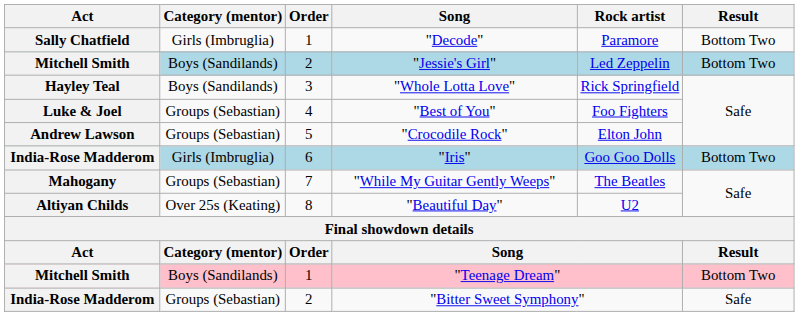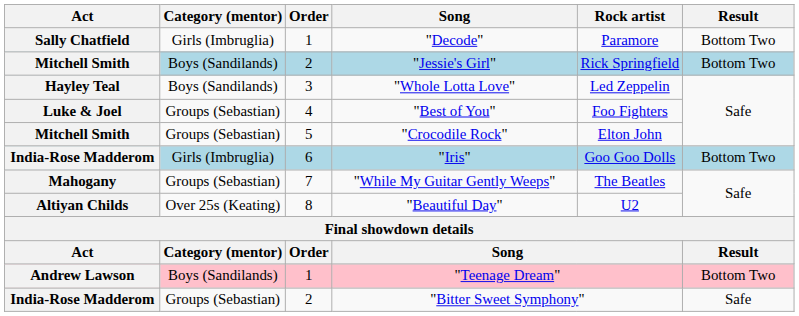 <table class="wikitable plainrowheaders" style="text-align:center;">
 <tr>
 <th scope="col">Act</th>
 <th scope="col">Category (mentor)</th>
 <th scope="col">Order</th>
 <th scope="col" style="width:16em;">Song</th>
 <th scope="col">Rock artist</th>
 <th scope="col" style="width:7em;">Result</th>
 </tr>
 <tr>
 <th scope="row">Sally Chatfield</th>
 <td>Girls (Imbruglia)</td>
 <td>1</td>
 <td>"<a href='#'>Decode</a>"</td>
 <td><a href='#'>Paramore</a></td>
 <td>Bottom Two</td>
 </tr>
 <tr style="background:lightblue;">
 <th scope="row">Mitchell Smith</th>
 <td>Boys (Sandilands)</td>
 <td>2</td>
 <td>"<a href='#'>Jessie's Girl</a>"</td>
-<td><a href='#'>Led Zeppelin</a></td>
+<td><a href='#'>Rick Springfield</a></td>
 <td>Bottom Two</td>
 </tr>
 <tr>
 <th scope="row">Hayley Teal</th>
 <td>Boys (Sandilands)</td>
 <td>3</td>
 <td>"<a href='#'>Whole Lotta Love</a>"</td>
-<td><a href='#'>Rick Springfield</a></td>
+<td><a href='#'>Led Zeppelin</a></td>
 <td rowspan=3>Safe</td>
 </tr>
 <tr>
 <th scope="row">Luke & Joel</th>
 <td>Groups (Sebastian)</td>
 <td>4</td>
 <td>"<a href='#'>Best of You</a>"</td>
 <td><a href='#'>Foo Fighters</a></td>
 </tr>
 <tr>
-<th scope="row">Andrew Lawson</th>
+<th scope="row">Mitchell Smith</th>
 <td>Groups (Sebastian)</td>
 <td>5</td>
 <td>"<a href='#'>Crocodile Rock</a>"</td>
 <td><a href='#'>Elton John</a></td>
 </tr>
 <tr style="background:lightblue;">
 <th scope="row">India-Rose Madderom</th>
 <td>Girls (Imbruglia)</td>
 <td>6</td>
 <td>"<a href='#'>Iris</a>"</td>
 <td><a href='#'>Goo Goo Dolls</a></td>
 <td>Bottom Two</td>
 </tr>
 <tr>
 <th scope="row">Mahogany</th>
 <td>Groups (Sebastian)</td>
 <td>7</td>
 <td>"<a href='#'>While My Guitar Gently Weeps</a>"</td>
 <td><a href='#'>The Beatles</a></td>
 <td rowspan=2>Safe</td>
 </tr>
 <tr>
 <th scope="row">Altiyan Childs</th>
 <td>Over 25s (Keating)</td>
 <td>8</td>
 <td>"<a href='#'>Beautiful Day</a>"</td>
 <td><a href='#'>U2</a></td>
 </tr>
 <tr>
 <th colspan="16">Final showdown details</th>
 </tr>
 <tr>
 <th scope="col" style="width:10em;">Act</th>
 <th scope="col">Category (mentor)</th>
 <th scope="col">Order</th>
 <th colspan=2 scope="col" style="width:16em;">Song</th>
 <th scope="col" style="width:6em;">Result</th>
 </tr>
 <tr style="background:pink;">
-<th scope="row">Mitchell Smith</th>
+<th scope="row">Andrew Lawson</th>
 <td>Boys (Sandilands)</td>
 <td>1</td>
 <td colspan=2>"<a href='#'>Teenage Dream</a>"</td>
 <td>Bottom Two</td>
 </tr>
 <tr>
 <th scope="row">India-Rose Madderom</th>
 <td>Groups (Sebastian)</td>
 <td>2</td>
 <td colspan=2>"<a href='#'>Bitter Sweet Symphony</a>"</td>
 <td>Safe</td>
 </tr>
 </table>
